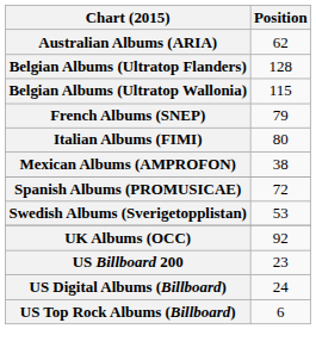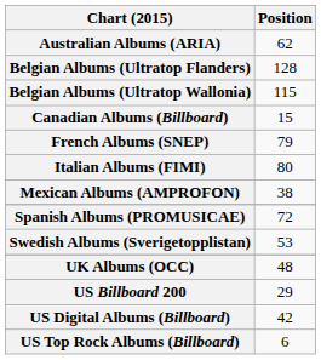 <table class="wikitable sortable plainrowheaders" style="text-align:center">
 <tr>
 <th scope="col">Chart (2015)</th>
 <th scope="col">Position</th>
 </tr>
 <tr>
 <th scope="row">Australian Albums (ARIA)</th>
 <td>62</td>
 </tr>
 <tr>
 <th scope="row">Belgian Albums (Ultratop Flanders)</th>
 <td>128</td>
 </tr>
 <tr>
 <th scope="row">Belgian Albums (Ultratop Wallonia)</th>
 <td>115</td>
+</tr>
+<tr>
+<th scope="row">Canadian Albums (<em>Billboard</em>)</th>
+<td>15</td>
 </tr>
 <tr>
 <th scope="row">French Albums (SNEP)</th>
 <td>79</td>
 </tr>
 <tr>
 <th scope="row">Italian Albums (FIMI)</th>
 <td>80</td>
 </tr>
 <tr>
 <th scope="row">Mexican Albums (AMPROFON)</th>
 <td>38</td>
 </tr>
 <tr>
 </tr>
 <tr>
 <th scope="row">Spanish Albums (PROMUSICAE)</th>
 <td>72</td>
 </tr>
 <tr>
 <th scope="row">Swedish Albums (Sverigetopplistan)</th>
 <td>53</td>
 </tr>
 <tr>
 </tr>
 <tr>
 <th scope="row">UK Albums (OCC)</th>
-<td>92</td>
+<td>48</td>
 </tr>
 <tr>
 <th scope="row">US <em>Billboard</em> 200</th>
-<td>23</td>
+<td>29</td>
 </tr>
 <tr>
 <th scope="row">US Digital Albums (<em>Billboard</em>)</th>
-<td>24</td>
+<td>42</td>
 </tr>
 <tr>
 <th scope="row">US Top Rock Albums (<em>Billboard</em>)</th>
 <td>6</td>
 </tr>
 </table>
